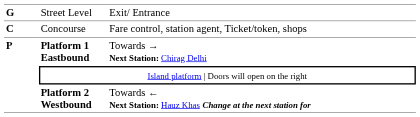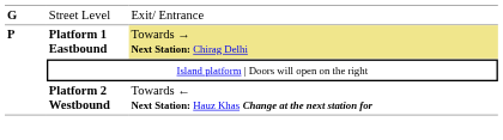 <table table border=0 cellspacing=0 cellpadding=3>
 <tr>
 <td style="border-top:solid 1px grey;border-bottom:solid 1px grey;" width=50 valign=top><strong>G</strong></td>
 <td style="border-top:solid 1px grey;border-bottom:solid 1px grey;" width=100 valign=top>Street Level</td>
 <td style="border-top:solid 1px grey;border-bottom:solid 1px grey;" width=500 valign=top>Exit/ Entrance</td>
 </tr>
 <tr>
-<td style="border-bottom:solid 1px grey;"><strong>C</strong></td>
-<td style="border-bottom:solid 1px grey;">Concourse</td>
-<td style="border-bottom:solid 1px grey;">Fare control, station agent, Ticket/token, shops</td>
-</tr>
-<tr>
 <td style="border-bottom:solid 1px grey;" width=50 rowspan=3 valign=top><strong>P</strong></td>
 <td style="border-bottom:solid 1px white;" width=100><span><strong>Platform 1</strong><br><strong>Eastbound</strong></span></td>
-<td style="border-bottom:solid 1px white;" width=500>Towards → <br><small><strong>Next Station:</strong> <a href='#'>Chirag Delhi</a></small></td>
+<td style="background: khaki; border-bottom:solid 1px white;" width=500>Towards → <br><small><strong>Next Station:</strong> <a href='#'>Chirag Delhi</a></small></td>
 </tr>
 <tr>
 <td style="border-top:solid 2px black;border-right:solid 2px black;border-left:solid 2px black;border-bottom:solid 2px black;text-align:center;" colspan=2><small><a href='#'>Island platform</a> | Doors will open on the right </small></td>
 </tr>
 <tr>
 <td style="border-bottom:solid 1px grey;" width=100><span><strong>Platform 2</strong><br><strong>Westbound</strong></span></td>
 <td style="border-bottom:solid 1px grey;" width="500">Towards ← <br><small><strong>Next Station:</strong> <a href='#'>Hauz Khas</a></small> <small><strong><em>Change at the next station for <strong><em></small></td>
 </tr>
 </table>
